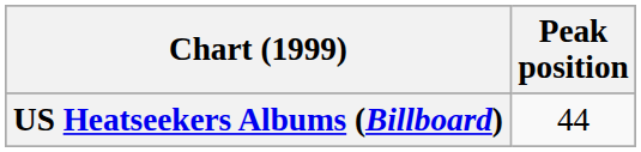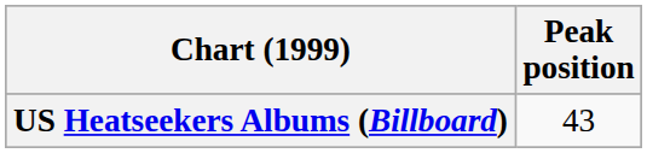 <table class="wikitable sortable plainrowheaders" style="text-align:center">
 <tr>
 <th scope="col">Chart (1999)</th>
 <th scope="col">Peak<br>position</th>
 </tr>
 <tr>
 <th scope="row">US <a href='#'>Heatseekers Albums</a> (<em><a href='#'>Billboard</a></em>)</th>
-<td>44</td>
+<td>43</td>
 </tr>
 </table>
